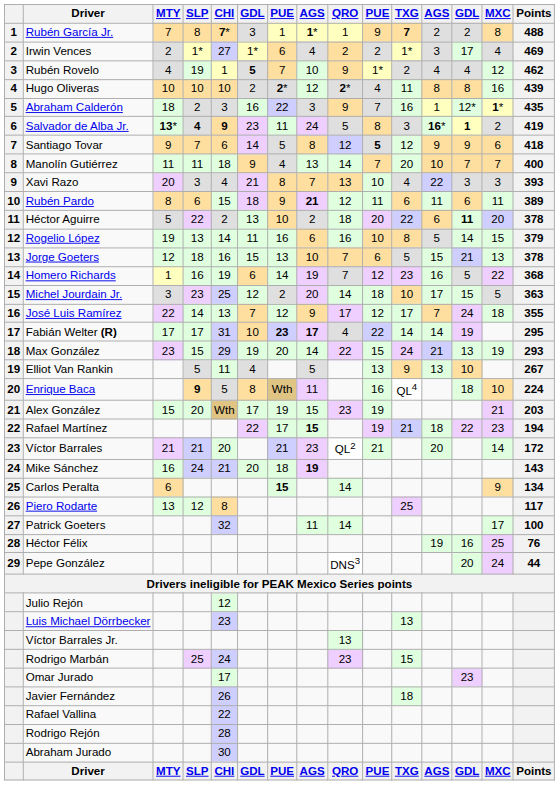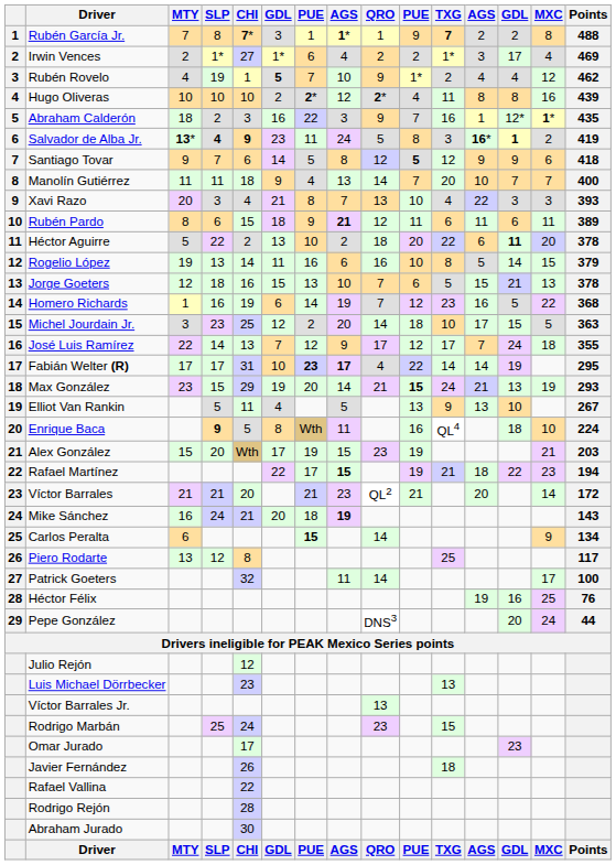 <table class="wikitable" style="font-size:77%; text-align:center;">
 <tr>
 <th></th>
 <th>Driver</th>
 <th><a href='#'>MTY</a></th>
 <th><a href='#'>SLP</a></th>
 <th><a href='#'>CHI</a></th>
 <th><a href='#'>GDL</a></th>
 <th><a href='#'>PUE</a></th>
 <th><a href='#'>AGS</a></th>
 <th><a href='#'>QRO</a></th>
 <th><a href='#'>PUE</a></th>
 <th><a href='#'>TXG</a></th>
 <th><a href='#'>AGS</a></th>
 <th><a href='#'>GDL</a></th>
 <th><a href='#'>MXC</a></th>
 <th>Points</th>
 </tr>
 <tr>
 <th>1</th>
 <td align=left><a href='#'>Rubén García Jr.</a></td>
 <td style="background:#FFDF9F;">7</td>
 <td style="background:#FFDF9F;">8</td>
 <td style="background:#FFDF9F;"><strong>7</strong>*</td>
 <td style="background:#DFDFDF;">3</td>
 <td style="background:#FFFFBF;">1</td>
 <td style="background:#FFFFBF;"><strong>1</strong>*</td>
 <td style="background:#FFFFBF;">1</td>
 <td style="background:#FFDF9F;">9</td>
 <td style="background:#FFDF9F;"><strong>7</strong></td>
 <td style="background:#DFDFDF;">2</td>
 <td style="background:#DFDFDF;">2</td>
 <td style="background:#FFDF9F;">8</td>
 <th>488</th>
 </tr>
 <tr>
 <th>2</th>
 <td align=left>Irwin Vences</td>
 <td style="background:#DFDFDF;">2</td>
 <td style="background:#FFFFBF;">1*</td>
 <td style="background:#CFCFFF;">27</td>
 <td style="background:#FFFFBF;">1*</td>
 <td style="background:#FFDF9F;">6</td>
 <td style="background:#DFDFDF;">4</td>
 <td style="background:#FFDF9F;">2</td>
 <td style="background:#DFDFDF;">2</td>
 <td style="background:#FFFFBF;">1*</td>
 <td style="background:#DFDFDF;">3</td>
 <td style="background:#DFFFDF;">17</td>
 <td style="background:#DFDFDF;">4</td>
 <th>469</th>
 </tr>
 <tr>
 <th>3</th>
 <td align=left>Rubén Rovelo</td>
 <td style="background:#DFDFDF;">4</td>
 <td style="background:#DFFFDF;">19</td>
 <td style="background:#FFFFBF;">1</td>
 <td style="background:#DFDFDF;"><strong>5</strong></td>
 <td style="background:#FFDF9F;">7</td>
 <td style="background:#DFFFDF;">10</td>
 <td style="background:#FFDF9F;">9</td>
 <td style="background:#FFFFBF;">1*</td>
 <td style="background:#DFDFDF;">2</td>
 <td style="background:#DFDFDF;">4</td>
 <td style="background:#DFDFDF;">4</td>
 <td style="background:#DFFFDF;">12</td>
 <th>462</th>
 </tr>
 <tr>
 <th>4</th>
 <td align=left>Hugo Oliveras</td>
 <td style="background:#FFDF9F;">10</td>
 <td style="background:#FFDF9F;">10</td>
 <td style="background:#FFDF9F;">10</td>
 <td style="background:#DFDFDF;">2</td>
 <td style="background:#DFDFDF;"><strong>2</strong>*</td>
 <td style="background:#DFFFDF;">12</td>
 <td style="background:#DFDFDF;"><strong>2</strong>*</td>
 <td style="background:#DFDFDF;">4</td>
 <td style="background:#DFFFDF;">11</td>
 <td style="background:#FFDF9F;">8</td>
 <td style="background:#FFDF9F;">8</td>
 <td style="background:#DFFFDF;">16</td>
 <th>439</th>
 </tr>
 <tr>
 <th>5</th>
 <td align=left><a href='#'>Abraham Calderón</a></td>
 <td style="background:#DFFFDF;">18</td>
 <td style="background:#DFDFDF;">2</td>
 <td style="background:#DFDFDF;">3</td>
 <td style="background:#DFFFDF;">16</td>
 <td style="background:#CFCFFF;">22</td>
 <td style="background:#DFDFDF;">3</td>
 <td style="background:#FFDF9F;">9</td>
 <td style="background:#DFDFDF;">7</td>
 <td style="background:#DFFFDF;">16</td>
 <td style="background:#FFFFBF;">1</td>
 <td style="background:#DFFFDF;">12*</td>
 <td style="background:#FFFFBF;"><strong>1</strong>*</td>
 <th>435</th>
 </tr>
 <tr>
 <th>6</th>
 <td align=left><a href='#'>Salvador de Alba Jr.</a></td>
 <td style="background:#DFFFDF;"><strong>13</strong>*</td>
 <td style="background:#DFDFDF;"><strong>4</strong></td>
 <td style="background:#FFDF9F;"><strong>9</strong></td>
 <td style="background:#EFCFFF;">23</td>
 <td style="background:#DFFFDF;">11</td>
 <td style="background:#EFCFFF;">24</td>
 <td style="background:#DFDFDF;">5</td>
 <td style="background:#FFDF9F;">8</td>
 <td style="background:#DFDFDF;">3</td>
 <td style="background:#DFFFDF;"><strong>16</strong>*</td>
 <td style="background:#FFFFBF;"><strong>1</strong></td>
 <td style="background:#DFDFDF;">2</td>
 <th>419</th>
 </tr>
 <tr>
 <th>7</th>
 <td align=left>Santiago Tovar</td>
 <td style="background:#FFDF9F;">9</td>
 <td style="background:#FFDF9F;">7</td>
 <td style="background:#FFDF9F;">6</td>
 <td style="background:#EFCFFF;">14</td>
 <td style="background:#DFDFDF;">5</td>
 <td style="background:#FFDF9F;">8</td>
 <td style="background:#CFCFFF;">12</td>
 <td style="background:#DFDFDF;"><strong>5</strong></td>
 <td style="background:#DFFFDF;">12</td>
 <td style="background:#FFDF9F;">9</td>
 <td style="background:#FFDF9F;">9</td>
 <td style="background:#FFDF9F;">6</td>
 <th>418</th>
 </tr>
 <tr>
 <th>8</th>
 <td align=left>Manolín Gutiérrez</td>
 <td style="background:#DFFFDF;">11</td>
 <td style="background:#DFFFDF;">11</td>
 <td style="background:#DFFFDF;">18</td>
 <td style="background:#FFDF9F;">9</td>
 <td style="background:#DFDFDF;">4</td>
 <td style="background:#DFFFDF;">13</td>
 <td style="background:#DFFFDF;">14</td>
 <td style="background:#FFDF9F;">7</td>
 <td style="background:#DFFFDF;">20</td>
 <td style="background:#FFDF9F;">10</td>
 <td style="background:#FFDF9F;">7</td>
 <td style="background:#FFDF9F;">7</td>
 <th>400</th>
 </tr>
 <tr>
 <th>9</th>
 <td align=left>Xavi Razo</td>
 <td style="background:#EFCFFF;">20</td>
 <td style="background:#DFDFDF;">3</td>
 <td style="background:#DFDFDF;">4</td>
 <td style="background:#EFCFFF;">21</td>
 <td style="background:#FFDF9F;">8</td>
 <td style="background:#FFDF9F;">7</td>
 <td style="background:#FFDF9F;">13</td>
 <td style="background:#DFFFDF;">10</td>
 <td style="background:#DFDFDF;">4</td>
 <td style="background:#CFCFFF;">22</td>
 <td style="background:#DFDFDF;">3</td>
 <td style="background:#DFDFDF;">3</td>
 <th>393</th>
 </tr>
 <tr>
 <th>10</th>
 <td align=left><a href='#'>Rubén Pardo</a></td>
 <td style="background:#FFDF9F;">8</td>
 <td style="background:#FFDF9F;">6</td>
 <td style="background:#DFFFDF;">15</td>
 <td style="background:#EFCFFF;">18</td>
 <td style="background:#FFDF9F;">9</td>
 <td style="background:#EFCFFF;"><strong>21</strong></td>
 <td style="background:#DFFFDF;">12</td>
 <td style="background:#DFFFDF;">11</td>
 <td style="background:#FFDF9F;">6</td>
 <td style="background:#DFFFDF;">11</td>
 <td style="background:#FFDF9F;">6</td>
 <td style="background:#DFFFDF;">11</td>
 <th>389</th>
 </tr>
 <tr>
 <th>11</th>
 <td align=left>Héctor Aguirre</td>
 <td style="background:#DFDFDF;">5</td>
 <td style="background:#EFCFFF;">22</td>
 <td style="background:#DFDFDF;">2</td>
 <td style="background:#DFFFDF;">13</td>
 <td style="background:#FFDF9F;">10</td>
 <td style="background:#DFDFDF;">2</td>
 <td style="background:#DFFFDF;">18</td>
 <td style="background:#EFCFFF;">20</td>
 <td style="background:#CFCFFF;">22</td>
 <td style="background:#FFDF9F;">6</td>
 <td style="background:#DFFFDF;"><strong>11</strong></td>
 <td style="background:#CFCFFF;">20</td>
 <th>378</th>
 </tr>
 <tr>
 <th>12</th>
 <td align=left><a href='#'>Rogelio López</a></td>
 <td style="background:#DFFFDF;">19</td>
 <td style="background:#DFFFDF;">13</td>
 <td style="background:#DFFFDF;">14</td>
 <td style="background:#DFFFDF;">11</td>
 <td style="background:#DFFFDF;">16</td>
 <td style="background:#FFDF9F;">6</td>
 <td style="background:#DFFFDF;">16</td>
 <td style="background:#FFDF9F;">10</td>
 <td style="background:#FFDF9F;">8</td>
 <td style="background:#DFDFDF;">5</td>
 <td style="background:#DFFFDF;">14</td>
 <td style="background:#DFFFDF;">15</td>
 <th>379</th>
 </tr>
 <tr>
 <th>13</th>
 <td align=left><a href='#'>Jorge Goeters</a></td>
 <td style="background:#DFFFDF;">12</td>
 <td style="background:#DFFFDF;">18</td>
 <td style="background:#DFFFDF;">16</td>
 <td style="background:#DFFFDF;">15</td>
 <td style="background:#DFFFDF;">13</td>
 <td style="background:#FFDF9F;">10</td>
 <td style="background:#FFDF9F;">7</td>
 <td style="background:#FFDF9F;">6</td>
 <td style="background:#DFDFDF;">5</td>
 <td style="background:#DFFFDF;">15</td>
 <td style="background:#CFCFFF;">21</td>
 <td style="background:#DFFFDF;">13</td>
 <th>378</th>
 </tr>
 <tr>
 <th>14</th>
 <td align=left><a href='#'>Homero Richards</a></td>
 <td style="background:#FFFFBF;">1</td>
 <td style="background:#DFFFDF;">16</td>
 <td style="background:#DFFFDF;">19</td>
 <td style="background:#FFDF9F;">6</td>
 <td style="background:#DFFFDF;">14</td>
 <td style="background:#EFCFFF;">19</td>
 <td style="background:#DFDFDF;">7</td>
 <td style="background:#EFCFFF;">12</td>
 <td style="background:#EFCFFF;">23</td>
 <td style="background:#DFFFDF;">16</td>
 <td style="background:#DFDFDF;">5</td>
 <td style="background:#EFCFFF;">22</td>
 <th>368</th>
 </tr>
 <tr>
 <th>15</th>
 <td align=left><a href='#'>Michel Jourdain Jr.</a></td>
 <td style="background:#DFDFDF;">3</td>
 <td style="background:#EFCFFF;">23</td>
 <td style="background:#CFCFFF;">25</td>
 <td style="background:#DFFFDF;">12</td>
 <td style="background:#DFDFDF;">2</td>
 <td style="background:#EFCFFF;">20</td>
 <td style="background:#DFFFDF;">14</td>
 <td style="background:#DFFFDF;">18</td>
 <td style="background:#FFDF9F;">10</td>
 <td style="background:#DFFFDF;">17</td>
 <td style="background:#DFFFDF;">15</td>
 <td style="background:#DFDFDF;">5</td>
 <th>363</th>
 </tr>
 <tr>
 <th>16</th>
 <td align=left><a href='#'>José Luis Ramírez</a></td>
 <td style="background:#EFCFFF;">22</td>
 <td style="background:#DFFFDF;">14</td>
 <td style="background:#DFFFDF;">13</td>
 <td style="background:#FFDF9F;">7</td>
 <td style="background:#DFFFDF;">12</td>
 <td style="background:#FFDF9F;">9</td>
 <td style="background:#EFCFFF;">17</td>
 <td style="background:#DFFFDF;">12</td>
 <td style="background:#DFFFDF;">17</td>
 <td style="background:#FFDF9F;">7</td>
 <td style="background:#EFCFFF;">24</td>
 <td style="background:#DFFFDF;">18</td>
 <th>355</th>
 </tr>
 <tr>
 <th>17</th>
 <td align=left>Fabián Welter <strong>(R)</strong></td>
 <td style="background:#DFFFDF;">17</td>
 <td style="background:#DFFFDF;">17</td>
 <td style="background:#CFCFFF;">31</td>
 <td style="background:#FFDF9F;">10</td>
 <td style="background:#CFCFFF;"><strong>23</strong></td>
 <td style="background:#EFCFFF;"><strong>17</strong></td>
 <td style="background:#DFDFDF;">4</td>
 <td style="background:#CFCFFF;">22</td>
 <td style="background:#DFFFDF;">14</td>
 <td style="background:#DFFFDF;">14</td>
 <td style="background:#EFCFFF;">19</td>
 <td></td>
 <th>295</th>
 </tr>
 <tr>
 <th>18</th>
 <td align=left>Max González</td>
 <td style="background:#EFCFFF;">23</td>
 <td style="background:#DFFFDF;">15</td>
 <td style="background:#CFCFFF;">29</td>
 <td style="background:#DFFFDF;">19</td>
 <td style="background:#DFFFDF;">20</td>
 <td style="background:#DFFFDF;">14</td>
-<td style="background:#EFCFFF;">22</td>
-<td style="background:#DFFFDF;">15</td>
+<td style="background:#EFCFFF;">21</td>
+<td style="background:#DFFFDF;"><strong>15</strong></td>
 <td style="background:#EFCFFF;">24</td>
 <td style="background:#CFCFFF;">21</td>
 <td style="background:#DFFFDF;">13</td>
 <td style="background:#DFFFDF;">19</td>
 <th>293</th>
 </tr>
 <tr>
 <th>19</th>
 <td align=left>Elliot Van Rankin</td>
 <td></td>
 <td style="background:#DFDFDF;">5</td>
 <td style="background:#DFFFDF;">11</td>
 <td style="background:#DFDFDF;">4</td>
 <td></td>
 <td style="background:#DFDFDF;">5</td>
 <td></td>
 <td style="background:#DFFFDF;">13</td>
 <td style="background:#FFDF9F;">9</td>
 <td style="background:#DFFFDF;">13</td>
 <td style="background:#FFDF9F;">10</td>
 <td></td>
 <th>267</th>
 </tr>
 <tr>
 <th>20</th>
 <td align=left><a href='#'>Enrique Baca</a></td>
 <td></td>
 <td style="background:#FFDF9F;"><strong>9</strong></td>
 <td style="background:#DFDFDF;">5</td>
 <td style="background:#FFDF9F;">8</td>
 <td style="background:#DFC484;">Wth</td>
 <td style="background:#EFCFFF;">11</td>
 <td></td>
 <td style="background:#DFFFDF;">16</td>
 <td style="background:#FFFFFF;">QL<sup>4</sup></td>
 <td></td>
 <td style="background:#DFFFDF;">18</td>
 <td style="background:#FFDF9F;">10</td>
 <th>224</th>
 </tr>
 <tr>
 <th>21</th>
 <td align=left>Alex González</td>
 <td style="background:#DFFFDF;">15</td>
 <td style="background:#DFFFDF;">20</td>
 <td style="background:#DFC484;">Wth</td>
 <td style="background:#DFFFDF;">17</td>
 <td style="background:#DFFFDF;">19</td>
 <td style="background:#DFFFDF;">15</td>
 <td style="background:#EFCFFF;">23</td>
 <td style="background:#DFFFDF;">19</td>
 <td></td>
 <td></td>
 <td></td>
 <td style="background:#EFCFFF;">21</td>
 <th>203</th>
 </tr>
 <tr>
 <th>22</th>
 <td align=left>Rafael Martínez</td>
 <td></td>
 <td></td>
 <td></td>
 <td style="background:#EFCFFF;">22</td>
 <td style="background:#DFFFDF;">17</td>
 <td style="background:#DFFFDF;"><strong>15</strong></td>
 <td></td>
 <td style="background:#EFCFFF;">19</td>
 <td style="background:#CFCFFF;">21</td>
 <td style="background:#DFFFDF;">18</td>
 <td style="background:#EFCFFF;">22</td>
 <td style="background:#EFCFFF;">23</td>
 <th>194</th>
 </tr>
 <tr>
 <th>23</th>
 <td align=left>Víctor Barrales</td>
 <td style="background:#EFCFFF;">21</td>
 <td style="background:#CFCFFF;">21</td>
 <td style="background:#DFFFDF;">20</td>
 <td></td>
 <td style="background:#CFCFFF;">21</td>
 <td style="background:#EFCFFF;">23</td>
 <td style="background:#FFFFFF;">QL<sup>2</sup></td>
 <td style="background:#DFFFDF;">21</td>
 <td></td>
 <td style="background:#DFFFDF;">20</td>
 <td></td>
 <td style="background:#DFFFDF;">14</td>
 <th>172</th>
 </tr>
 <tr>
 <th>24</th>
 <td align=left>Mike Sánchez</td>
 <td style="background:#DFFFDF;">16</td>
 <td style="background:#CFCFFF;">24</td>
 <td style="background:#CFCFFF;">21</td>
 <td style="background:#DFFFDF;">20</td>
 <td style="background:#DFFFDF;">18</td>
 <td style="background:#EFCFFF;"><strong>19</strong></td>
 <td></td>
 <td></td>
 <td></td>
 <td></td>
 <td></td>
 <td></td>
 <th>143</th>
 </tr>
 <tr>
 <th>25</th>
 <td align=left>Carlos Peralta</td>
 <td style="background:#FFDF9F;">6</td>
 <td></td>
 <td></td>
 <td></td>
 <td style="background:#DFFFDF;"><strong>15</strong></td>
 <td></td>
 <td style="background:#DFFFDF;">14</td>
 <td></td>
 <td></td>
 <td></td>
 <td></td>
 <td style="background:#FFDF9F;">9</td>
 <th>134</th>
 </tr>
 <tr>
 <th>26</th>
 <td align=left><a href='#'>Piero Rodarte</a></td>
 <td style="background:#DFFFDF;">13</td>
 <td style="background:#DFFFDF;">12</td>
 <td style="background:#FFDF9F;">8</td>
 <td></td>
 <td></td>
 <td></td>
 <td></td>
 <td></td>
 <td style="background:#EFCFFF;">25</td>
 <td></td>
 <td></td>
 <td></td>
 <th>117</th>
 </tr>
 <tr>
 <th>27</th>
 <td align=left>Patrick Goeters</td>
 <td></td>
 <td></td>
 <td style="background:#CFCFFF;">32</td>
 <td></td>
 <td></td>
 <td style="background:#DFFFDF;">11</td>
 <td style="background:#DFFFDF;">14</td>
 <td></td>
 <td></td>
 <td></td>
 <td></td>
 <td style="background:#DFFFDF;">17</td>
 <th>100</th>
 </tr>
 <tr>
 <th>28</th>
 <td align=left>Héctor Félix</td>
 <td></td>
 <td></td>
 <td></td>
 <td></td>
 <td></td>
 <td></td>
 <td></td>
 <td></td>
 <td></td>
 <td style="background:#DFFFDF;">19</td>
 <td style="background:#DFFFDF;">16</td>
 <td style="background:#EFCFFF;">25</td>
 <th>76</th>
 </tr>
 <tr>
 <th>29</th>
 <td align=left>Pepe González</td>
 <td></td>
 <td></td>
 <td></td>
 <td></td>
 <td></td>
 <td></td>
 <td style="background:#FFFFFF;">DNS<sup>3</sup></td>
 <td></td>
 <td></td>
 <td></td>
 <td style="background:#DFFFDF;">20</td>
 <td style="background:#EFCFFF;">24</td>
 <th>44</th>
 </tr>
 <tr>
 <th colspan=15>Drivers ineligible for PEAK Mexico Series points</th>
 </tr>
 <tr>
 <th></th>
 <td align=left>Julio Rejón</td>
 <td></td>
 <td></td>
 <td style="background:#DFFFDF;">12</td>
 <td></td>
 <td></td>
 <td></td>
 <td></td>
 <td></td>
 <td></td>
 <td></td>
 <td></td>
 <td></td>
 <th></th>
 </tr>
 <tr>
 <th></th>
 <td align=left><a href='#'>Luis Michael Dörrbecker</a></td>
 <td></td>
 <td></td>
 <td style="background:#CFCFFF;">23</td>
 <td></td>
 <td></td>
 <td></td>
 <td></td>
 <td></td>
 <td style="background:#DFFFDF;">13</td>
 <td></td>
 <td></td>
 <td></td>
 <th></th>
 </tr>
 <tr>
 <th></th>
 <td align=left>Víctor Barrales Jr.</td>
 <td></td>
 <td></td>
 <td></td>
 <td></td>
 <td></td>
 <td></td>
 <td style="background:#DFFFDF;">13</td>
 <td></td>
 <td></td>
 <td></td>
 <td></td>
 <td></td>
 <th></th>
 </tr>
 <tr>
 <th></th>
 <td align=left>Rodrigo Marbán</td>
 <td></td>
 <td style="background:#EFCFFF;">25</td>
 <td style="background:#CFCFFF;">24</td>
 <td></td>
 <td></td>
 <td></td>
 <td style="background:#EFCFFF;">23</td>
 <td></td>
 <td style="background:#DFFFDF;">15</td>
 <td></td>
 <td></td>
 <td></td>
 <th></th>
 </tr>
 <tr>
 <th></th>
 <td align=left>Omar Jurado</td>
 <td></td>
 <td></td>
 <td style="background:#DFFFDF;">17</td>
 <td></td>
 <td></td>
 <td></td>
 <td></td>
 <td></td>
 <td></td>
 <td></td>
 <td style="background:#EFCFFF;">23</td>
 <td></td>
 <th></th>
 </tr>
 <tr>
 <th></th>
 <td align=left>Javier Fernández</td>
 <td></td>
 <td></td>
 <td style="background:#CFCFFF;">26</td>
 <td></td>
 <td></td>
 <td></td>
 <td></td>
 <td></td>
 <td style="background:#DFFFDF;">18</td>
 <td></td>
 <td></td>
 <td></td>
 <th></th>
 </tr>
 <tr>
 <th></th>
 <td align=left>Rafael Vallina</td>
 <td></td>
 <td></td>
 <td style="background:#CFCFFF;">22</td>
 <td></td>
 <td></td>
 <td></td>
 <td></td>
 <td></td>
 <td></td>
 <td></td>
 <td></td>
 <td></td>
 <th></th>
 </tr>
 <tr>
 <th></th>
 <td align=left>Rodrigo Rejón</td>
 <td></td>
 <td></td>
 <td style="background:#CFCFFF;">28</td>
 <td></td>
 <td></td>
 <td></td>
 <td></td>
 <td></td>
 <td></td>
 <td></td>
 <td></td>
 <td></td>
 <th></th>
 </tr>
 <tr>
 <th></th>
 <td align=left>Abraham Jurado</td>
 <td></td>
 <td></td>
 <td style="background:#CFCFFF;">30</td>
 <td></td>
 <td></td>
 <td></td>
 <td></td>
 <td></td>
 <td></td>
 <td></td>
 <td></td>
 <td></td>
 <th></th>
 </tr>
 <tr>
 <th></th>
 <th>Driver</th>
 <th><a href='#'>MTY</a></th>
 <th><a href='#'>SLP</a></th>
 <th><a href='#'>CHI</a></th>
 <th><a href='#'>GDL</a></th>
 <th><a href='#'>PUE</a></th>
 <th><a href='#'>AGS</a></th>
 <th><a href='#'>QRO</a></th>
 <th><a href='#'>PUE</a></th>
 <th><a href='#'>TXG</a></th>
 <th><a href='#'>AGS</a></th>
 <th><a href='#'>GDL</a></th>
 <th><a href='#'>MXC</a></th>
 <th>Points</th>
 </tr>
 </table>
